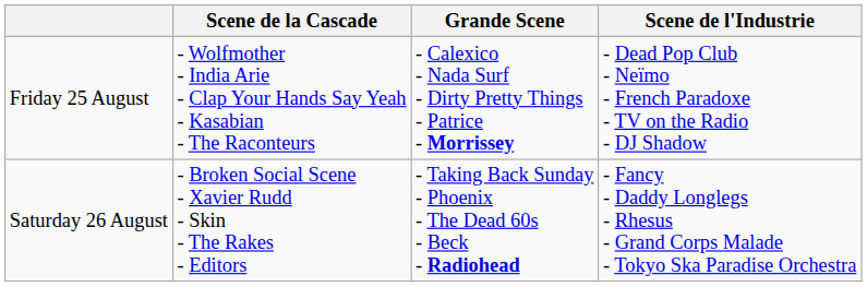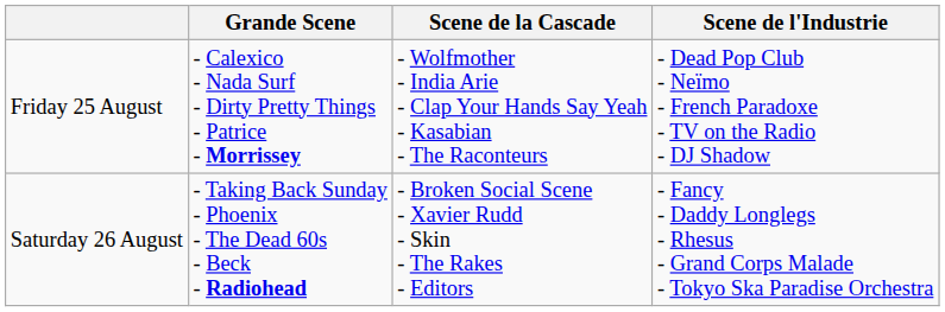 <table class="wikitable">
 <tr>
 <th></th>
+<th>Grande Scene</th>
 <th>Scene de la Cascade</th>
-<th>Grande Scene</th>
 <th>Scene de l'Industrie</th>
 </tr>
 <tr>
 <td>Friday 25 August</td>
+<td>- <a href='#'>Calexico</a><br>- <a href='#'>Nada Surf</a><br>- <a href='#'>Dirty Pretty Things</a><br>- <a href='#'>Patrice</a><br>- <strong><a href='#'>Morrissey</a></strong></td>
 <td>- <a href='#'>Wolfmother</a><br>- <a href='#'>India Arie</a><br>- <a href='#'>Clap Your Hands Say Yeah</a><br>- <a href='#'>Kasabian</a> <br>- <a href='#'>The Raconteurs</a></td>
-<td>- <a href='#'>Calexico</a><br>- <a href='#'>Nada Surf</a><br>- <a href='#'>Dirty Pretty Things</a><br>- <a href='#'>Patrice</a><br>- <strong><a href='#'>Morrissey</a></strong></td>
 <td>- <a href='#'>Dead Pop Club</a><br>- <a href='#'>Neïmo</a><br>- <a href='#'>French Paradoxe</a><br>- <a href='#'>TV on the Radio</a><br>- <a href='#'>DJ Shadow</a></td>
 </tr>
 <tr>
 <td>Saturday 26 August</td>
+<td>- <a href='#'>Taking Back Sunday</a><br>- <a href='#'>Phoenix</a><br>- <a href='#'>The Dead 60s</a><br>- <a href='#'>Beck</a><br>- <strong><a href='#'>Radiohead</a></strong></td>
 <td>- <a href='#'>Broken Social Scene</a><br>- <a href='#'>Xavier Rudd</a><br>- Skin<br>- <a href='#'>The Rakes</a><br>- <a href='#'>Editors</a></td>
-<td>- <a href='#'>Taking Back Sunday</a><br>- <a href='#'>Phoenix</a><br>- <a href='#'>The Dead 60s</a><br>- <a href='#'>Beck</a><br>- <strong><a href='#'>Radiohead</a></strong></td>
 <td>- <a href='#'>Fancy</a><br>- <a href='#'>Daddy Longlegs</a><br>- <a href='#'>Rhesus</a><br>- <a href='#'>Grand Corps Malade</a><br>- <a href='#'>Tokyo Ska Paradise Orchestra</a></td>
 </tr>
 </table>
